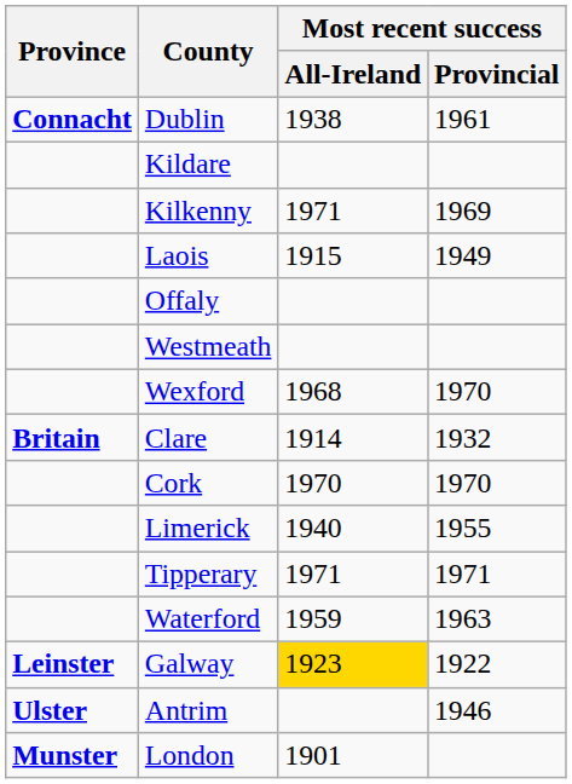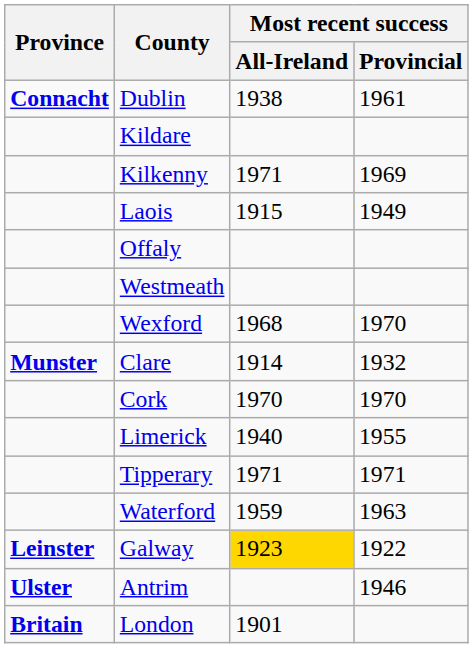 <table class="wikitable">
 <tr>
 <th rowspan="2">Province</th>
 <th rowspan="2">County</th>
 <th colspan="3">Most recent success</th>
 </tr>
 <tr>
 <th>All-Ireland</th>
 <th>Provincial</th>
 </tr>
 <tr>
 <td><strong><a href='#'>Connacht</a></strong></td>
 <td><a href='#'>Dublin</a></td>
 <td>1938</td>
 <td>1961</td>
 </tr>
 <tr>
 <td></td>
 <td><a href='#'>Kildare</a></td>
 <td></td>
 <td></td>
 </tr>
 <tr>
 <td></td>
 <td><a href='#'>Kilkenny</a></td>
 <td>1971</td>
 <td>1969</td>
 </tr>
 <tr>
 <td></td>
 <td><a href='#'>Laois</a></td>
 <td>1915</td>
 <td>1949</td>
 </tr>
 <tr>
 <td></td>
 <td><a href='#'>Offaly</a></td>
 <td></td>
 <td></td>
 </tr>
 <tr>
 <td></td>
 <td><a href='#'>Westmeath</a></td>
 <td></td>
 <td></td>
 </tr>
 <tr>
 <td></td>
 <td><a href='#'>Wexford</a></td>
 <td>1968</td>
 <td>1970</td>
 </tr>
 <tr>
-<td><strong><a href='#'>Britain</a></strong></td>
+<td><strong><a href='#'>Munster</a></strong></td>
 <td><a href='#'>Clare</a></td>
 <td>1914</td>
 <td>1932</td>
 </tr>
 <tr>
 <td></td>
 <td><a href='#'>Cork</a></td>
 <td>1970</td>
 <td>1970</td>
 </tr>
 <tr>
 <td></td>
 <td><a href='#'>Limerick</a></td>
 <td>1940</td>
 <td>1955</td>
 </tr>
 <tr>
 <td></td>
 <td><a href='#'>Tipperary</a></td>
 <td>1971</td>
 <td>1971</td>
 </tr>
 <tr>
 <td></td>
 <td><a href='#'>Waterford</a></td>
 <td>1959</td>
 <td>1963</td>
 </tr>
 <tr>
 <td><strong><a href='#'>Leinster</a></strong></td>
 <td><a href='#'>Galway</a></td>
 <td style="background: gold;">1923</td>
 <td>1922</td>
 </tr>
 <tr>
 <td><strong><a href='#'>Ulster</a></strong></td>
 <td><a href='#'>Antrim</a></td>
 <td></td>
 <td>1946</td>
 </tr>
 <tr>
-<td><strong><a href='#'>Munster</a></strong></td>
+<td><strong><a href='#'>Britain</a></strong></td>
 <td><a href='#'>London</a></td>
 <td>1901</td>
 <td></td>
 </tr>
 </table>
